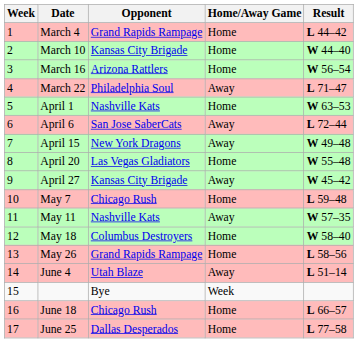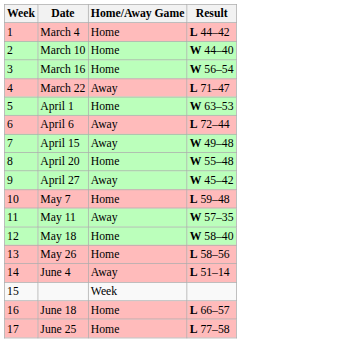 <table class="wikitable">
 <tr>
 <th>Week</th>
 <th>Date</th>
-<th>Opponent</th>
 <th>Home/Away Game</th>
 <th>Result</th>
 </tr>
 <tr bgcolor="ffbbbb">
 <td>1</td>
 <td>March 4</td>
-<td><a href='#'>Grand Rapids Rampage</a></td>
 <td>Home</td>
 <td><strong>L</strong> 44–42</td>
 </tr>
 <tr bgcolor="bbffbb">
 <td>2</td>
 <td>March 10</td>
-<td><a href='#'>Kansas City Brigade</a></td>
 <td>Home</td>
 <td><strong>W</strong> 44–40</td>
 </tr>
 <tr bgcolor="bbffbb">
 <td>3</td>
 <td>March 16</td>
-<td><a href='#'>Arizona Rattlers</a></td>
 <td>Home</td>
 <td><strong>W</strong> 56–54</td>
 </tr>
 <tr bgcolor="ffbbbb">
 <td>4</td>
 <td>March 22</td>
-<td><a href='#'>Philadelphia Soul</a></td>
 <td>Away</td>
 <td><strong>L</strong> 71–47</td>
 </tr>
 <tr bgcolor="bbffbb">
 <td>5</td>
 <td>April 1</td>
-<td><a href='#'>Nashville Kats</a></td>
 <td>Home</td>
 <td><strong>W</strong> 63–53</td>
 </tr>
 <tr bgcolor="ffbbbb">
 <td>6</td>
 <td>April 6</td>
-<td><a href='#'>San Jose SaberCats</a></td>
 <td>Away</td>
 <td><strong>L</strong> 72–44</td>
 </tr>
 <tr bgcolor="bbffbb">
 <td>7</td>
 <td>April 15</td>
-<td><a href='#'>New York Dragons</a></td>
 <td>Away</td>
 <td><strong>W</strong> 49–48</td>
 </tr>
 <tr bgcolor="bbffbb">
 <td>8</td>
 <td>April 20</td>
-<td><a href='#'>Las Vegas Gladiators</a></td>
 <td>Home</td>
 <td><strong>W</strong> 55–48</td>
 </tr>
 <tr bgcolor="bbffbb">
 <td>9</td>
 <td>April 27</td>
-<td><a href='#'>Kansas City Brigade</a></td>
 <td>Away</td>
 <td><strong>W</strong> 45–42</td>
 </tr>
 <tr bgcolor="ffbbbb">
 <td>10</td>
 <td>May 7</td>
-<td><a href='#'>Chicago Rush</a></td>
 <td>Home</td>
 <td><strong>L</strong> 59–48</td>
 </tr>
 <tr bgcolor="bbffbb">
 <td>11</td>
 <td>May 11</td>
-<td><a href='#'>Nashville Kats</a></td>
 <td>Away</td>
 <td><strong>W</strong> 57–35</td>
 </tr>
 <tr bgcolor="bbffbb">
 <td>12</td>
 <td>May 18</td>
-<td><a href='#'>Columbus Destroyers</a></td>
 <td>Home</td>
 <td><strong>W</strong> 58–40</td>
 </tr>
 <tr bgcolor="ffbbbb">
 <td>13</td>
 <td>May 26</td>
-<td><a href='#'>Grand Rapids Rampage</a></td>
 <td>Home</td>
 <td><strong>L</strong> 58–56</td>
 </tr>
 <tr bgcolor="ffbbbb">
 <td>14</td>
 <td>June 4</td>
-<td><a href='#'>Utah Blaze</a></td>
 <td>Away</td>
 <td><strong>L</strong> 51–14</td>
 </tr>
 <tr>
 <td>15</td>
 <td></td>
-<td>Bye</td>
 <td>Week</td>
 <td></td>
 </tr>
 <tr bgcolor="ffbbbb">
 <td>16</td>
 <td>June 18</td>
-<td><a href='#'>Chicago Rush</a></td>
 <td>Home</td>
 <td><strong>L</strong> 66–57</td>
 </tr>
 <tr bgcolor="ffbbbb">
 <td>17</td>
 <td>June 25</td>
-<td><a href='#'>Dallas Desperados</a></td>
 <td>Home</td>
 <td><strong>L</strong> 77–58</td>
 </tr>
 </table>
